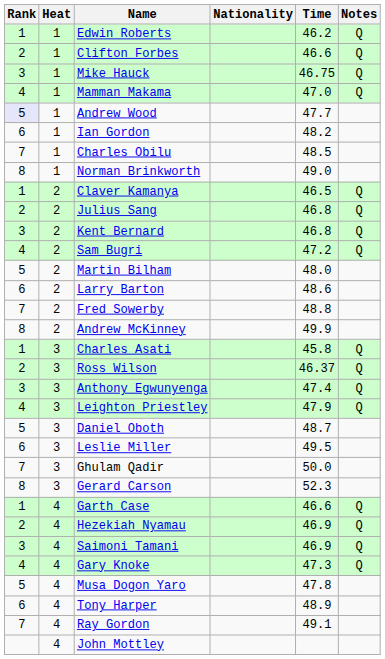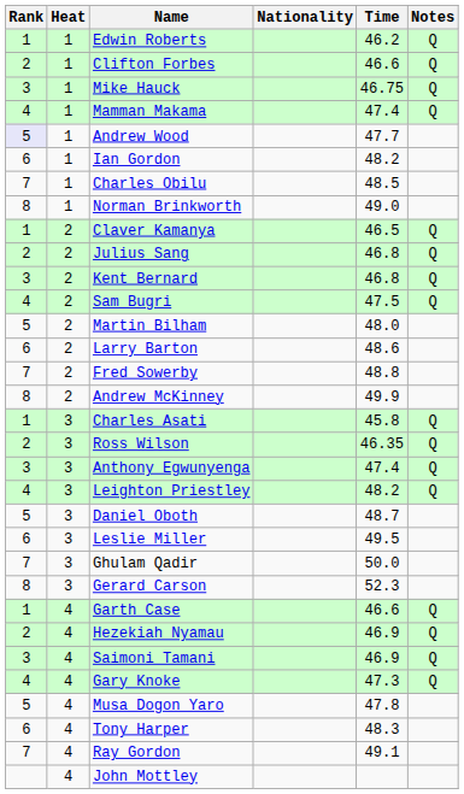 <table class="wikitable sortable" style="text-align:center;">
 <tr>
 <th scope=col>Rank</th>
 <th scope=col>Heat</th>
 <th scope=col>Name</th>
 <th scope=col>Nationality</th>
 <th scope=col>Time</th>
 <th scope=col>Notes</th>
 </tr>
 <tr style="background-color: #ccffcc;">
 <td>1</td>
 <td>1</td>
 <td style="text-align:left;"><a href='#'>Edwin Roberts</a></td>
 <td style="text-align:left;"></td>
 <td>46.2</td>
 <td>Q</td>
 </tr>
 <tr style="background-color: #ccffcc;">
 <td>2</td>
 <td>1</td>
 <td style="text-align:left;"><a href='#'>Clifton Forbes</a></td>
 <td style="text-align:left;"></td>
 <td>46.6</td>
 <td>Q</td>
 </tr>
 <tr style="background-color: #ccffcc;">
 <td>3</td>
 <td>1</td>
 <td style="text-align:left;"><a href='#'>Mike Hauck</a></td>
 <td style="text-align:left;"></td>
 <td>46.75</td>
 <td>Q</td>
 </tr>
 <tr style="background-color: #ccffcc;">
 <td>4</td>
 <td>1</td>
 <td style="text-align:left;"><a href='#'>Mamman Makama</a></td>
 <td style="text-align:left;"></td>
-<td>47.0</td>
+<td>47.4</td>
 <td>Q</td>
 </tr>
 <tr>
 <td style="background: lavender;">5</td>
 <td>1</td>
 <td style="text-align:left;"><a href='#'>Andrew Wood</a></td>
 <td style="text-align:left;"></td>
 <td>47.7</td>
 <td></td>
 </tr>
 <tr>
 <td>6</td>
 <td>1</td>
 <td style="text-align:left;"><a href='#'>Ian Gordon</a></td>
 <td style="text-align:left;"></td>
 <td>48.2</td>
 <td></td>
 </tr>
 <tr>
 <td>7</td>
 <td>1</td>
 <td style="text-align:left;"><a href='#'>Charles Obilu</a></td>
 <td style="text-align:left;"></td>
 <td>48.5</td>
 <td></td>
 </tr>
 <tr>
 <td>8</td>
 <td>1</td>
 <td style="text-align:left;"><a href='#'>Norman Brinkworth</a></td>
 <td style="text-align:left;"></td>
 <td>49.0</td>
 <td></td>
 </tr>
 <tr style="background-color: #ccffcc;">
 <td>1</td>
 <td>2</td>
 <td style="text-align:left;"><a href='#'>Claver Kamanya</a></td>
 <td style="text-align:left;"></td>
 <td>46.5</td>
 <td>Q</td>
 </tr>
 <tr style="background-color: #ccffcc;">
 <td>2</td>
 <td>2</td>
 <td style="text-align:left;"><a href='#'>Julius Sang</a></td>
 <td style="text-align:left;"></td>
 <td>46.8</td>
 <td>Q</td>
 </tr>
 <tr style="background-color: #ccffcc;">
 <td>3</td>
 <td>2</td>
 <td style="text-align:left;"><a href='#'>Kent Bernard</a></td>
 <td style="text-align:left;"></td>
 <td>46.8</td>
 <td>Q</td>
 </tr>
 <tr style="background-color: #ccffcc;">
 <td>4</td>
 <td>2</td>
 <td style="text-align:left;"><a href='#'>Sam Bugri</a></td>
 <td style="text-align:left;"></td>
-<td>47.2</td>
+<td>47.5</td>
 <td>Q</td>
 </tr>
 <tr>
 <td>5</td>
 <td>2</td>
 <td style="text-align:left;"><a href='#'>Martin Bilham</a></td>
 <td style="text-align:left;"></td>
 <td>48.0</td>
 <td></td>
 </tr>
 <tr>
 <td>6</td>
 <td>2</td>
 <td style="text-align:left;"><a href='#'>Larry Barton</a></td>
 <td style="text-align:left;"></td>
 <td>48.6</td>
 <td></td>
 </tr>
 <tr>
 <td>7</td>
 <td>2</td>
 <td style="text-align:left;"><a href='#'>Fred Sowerby</a></td>
 <td style="text-align:left;"></td>
 <td>48.8</td>
 <td></td>
 </tr>
 <tr>
 <td>8</td>
 <td>2</td>
 <td style="text-align:left;"><a href='#'>Andrew McKinney</a></td>
 <td style="text-align:left;"></td>
 <td>49.9</td>
 <td></td>
 </tr>
 <tr style="background-color: #ccffcc;">
 <td>1</td>
 <td>3</td>
 <td style="text-align:left;"><a href='#'>Charles Asati</a></td>
 <td style="text-align:left;"></td>
 <td>45.8</td>
 <td>Q</td>
 </tr>
 <tr style="background-color: #ccffcc;">
 <td>2</td>
 <td>3</td>
 <td style="text-align:left;"><a href='#'>Ross Wilson</a></td>
 <td style="text-align:left;"></td>
-<td>46.37</td>
+<td>46.35</td>
 <td>Q</td>
 </tr>
 <tr style="background-color: #ccffcc;">
 <td>3</td>
 <td>3</td>
 <td style="text-align:left;"><a href='#'>Anthony Egwunyenga</a></td>
 <td style="text-align:left;"></td>
 <td>47.4</td>
 <td>Q</td>
 </tr>
 <tr style="background-color: #ccffcc;">
 <td>4</td>
 <td>3</td>
 <td style="text-align:left;"><a href='#'>Leighton Priestley</a></td>
 <td style="text-align:left;"></td>
-<td>47.9</td>
+<td>48.2</td>
 <td>Q</td>
 </tr>
 <tr>
 <td>5</td>
 <td>3</td>
 <td style="text-align:left;"><a href='#'>Daniel Oboth</a></td>
 <td style="text-align:left;"></td>
 <td>48.7</td>
 <td></td>
 </tr>
 <tr>
 <td>6</td>
 <td>3</td>
 <td style="text-align:left;"><a href='#'>Leslie Miller</a></td>
 <td style="text-align:left;"></td>
 <td>49.5</td>
 <td></td>
 </tr>
 <tr>
 <td>7</td>
 <td>3</td>
 <td style="text-align:left;">Ghulam Qadir</td>
 <td style="text-align:left;"></td>
 <td>50.0</td>
 <td></td>
 </tr>
 <tr>
 <td>8</td>
 <td>3</td>
 <td style="text-align:left;"><a href='#'>Gerard Carson</a></td>
 <td style="text-align:left;"></td>
 <td>52.3</td>
 <td></td>
 </tr>
 <tr style="background-color: #ccffcc;">
 <td>1</td>
 <td>4</td>
 <td style="text-align:left;"><a href='#'>Garth Case</a></td>
 <td style="text-align:left;"></td>
 <td>46.6</td>
 <td>Q</td>
 </tr>
 <tr style="background-color: #ccffcc;">
 <td>2</td>
 <td>4</td>
 <td style="text-align:left;"><a href='#'>Hezekiah Nyamau</a></td>
 <td style="text-align:left;"></td>
 <td>46.9</td>
 <td>Q</td>
 </tr>
 <tr style="background-color: #ccffcc;">
 <td>3</td>
 <td>4</td>
 <td style="text-align:left;"><a href='#'>Saimoni Tamani</a></td>
 <td style="text-align:left;"></td>
 <td>46.9</td>
 <td>Q</td>
 </tr>
 <tr style="background-color: #ccffcc;">
 <td>4</td>
 <td>4</td>
 <td style="text-align:left;"><a href='#'>Gary Knoke</a></td>
 <td style="text-align:left;"></td>
 <td>47.3</td>
 <td>Q</td>
 </tr>
 <tr>
 <td>5</td>
 <td>4</td>
 <td style="text-align:left;"><a href='#'>Musa Dogon Yaro</a></td>
 <td style="text-align:left;"></td>
 <td>47.8</td>
 <td></td>
 </tr>
 <tr>
 <td>6</td>
 <td>4</td>
 <td style="text-align:left;"><a href='#'>Tony Harper</a></td>
 <td style="text-align:left;"></td>
-<td>48.9</td>
+<td>48.3</td>
 <td></td>
 </tr>
 <tr>
 <td>7</td>
 <td>4</td>
 <td style="text-align:left;"><a href='#'>Ray Gordon</a></td>
 <td style="text-align:left;"></td>
 <td>49.1</td>
 <td></td>
 </tr>
 <tr>
 <td></td>
 <td>4</td>
 <td style="text-align:left;"><a href='#'>John Mottley</a></td>
 <td style="text-align:left;"></td>
 <td></td>
 <td></td>
 </tr>
 </table>
